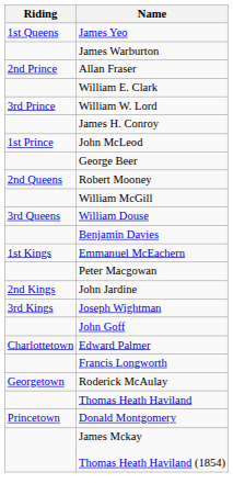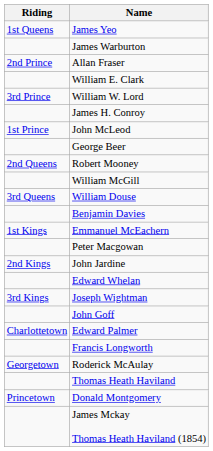 <table class="wikitable">
 <tr>
 <th>Riding</th>
 <th>Name</th>
 </tr>
 <tr>
 <td><a href='#'>1st Queens</a></td>
 <td><a href='#'>James Yeo</a></td>
 </tr>
 <tr>
 <td></td>
 <td>James Warburton</td>
 </tr>
 <tr>
 <td><a href='#'>2nd Prince</a></td>
 <td>Allan Fraser</td>
 </tr>
 <tr>
 <td></td>
 <td>William E. Clark</td>
 </tr>
 <tr>
 <td><a href='#'>3rd Prince</a></td>
 <td>William W. Lord</td>
 </tr>
 <tr>
 <td></td>
 <td>James H. Conroy</td>
 </tr>
 <tr>
 <td><a href='#'>1st Prince</a></td>
 <td>John McLeod</td>
 </tr>
 <tr>
 <td></td>
 <td>George Beer</td>
 </tr>
 <tr>
 <td><a href='#'>2nd Queens</a></td>
 <td>Robert Mooney</td>
 </tr>
 <tr>
 <td></td>
 <td>William McGill</td>
 </tr>
 <tr>
 <td><a href='#'>3rd Queens</a></td>
 <td><a href='#'>William Douse</a></td>
 </tr>
 <tr>
 <td></td>
 <td><a href='#'>Benjamin Davies</a></td>
 </tr>
 <tr>
 <td><a href='#'>1st Kings</a></td>
 <td><a href='#'>Emmanuel McEachern</a></td>
 </tr>
 <tr>
 <td></td>
 <td>Peter Macgowan</td>
 </tr>
 <tr>
 <td><a href='#'>2nd Kings</a></td>
 <td>John Jardine</td>
 </tr>
 <tr>
+<td></td>
+<td><a href='#'>Edward Whelan</a></td>
+</tr>
+<tr>
 <td><a href='#'>3rd Kings</a></td>
 <td><a href='#'>Joseph Wightman</a></td>
 </tr>
 <tr>
 <td></td>
 <td><a href='#'>John Goff</a></td>
 </tr>
 <tr>
 <td><a href='#'>Charlottetown</a></td>
 <td><a href='#'>Edward Palmer</a></td>
 </tr>
 <tr>
 <td></td>
 <td><a href='#'>Francis Longworth</a></td>
 </tr>
 <tr>
 <td><a href='#'>Georgetown</a></td>
 <td>Roderick McAulay</td>
 </tr>
 <tr>
 <td></td>
 <td><a href='#'>Thomas Heath Haviland</a></td>
 </tr>
 <tr>
 <td><a href='#'>Princetown</a></td>
 <td><a href='#'>Donald Montgomery</a></td>
 </tr>
 <tr>
 <td></td>
 <td>James Mckay <br><br><a href='#'>Thomas Heath Haviland</a> (1854)</td>
 </tr>
 </table>
